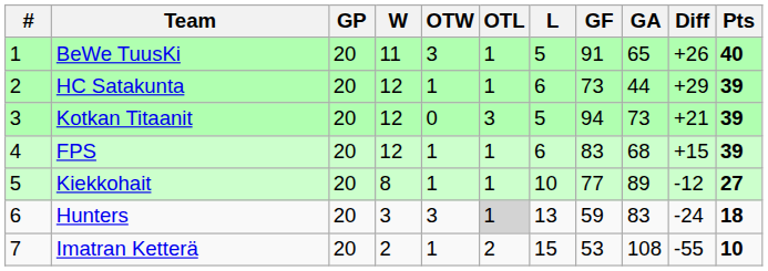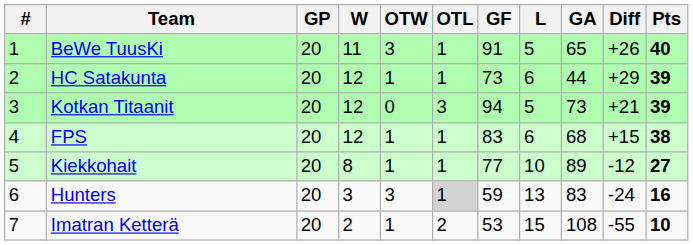 <table class="wikitable">
 <tr>
 <th style="min-width:1.8em;">#</th>
 <th style="min-width: 13em;">Team</th>
 <th style="min-width: 1.8em;">GP</th>
 <th style="min-width: 1.8em;">W</th>
 <th style="min-width: 1.8em;">OTW</th>
 <th style="min-width: 1.8em;">OTL</th>
+<th style="min-width: 1.8em;">GF</th>
 <th style="min-width: 1.8em;">L</th>
-<th style="min-width: 1.8em;">GF</th>
 <th style="min-width: 1.8em;">GA</th>
 <th style="min-width: 1.8em;">Diff</th>
 <th style="min-width: 1.8em;">Pts</th>
 </tr>
 <tr style="background:#B0FFB0;">
 <td>1</td>
 <td style="text-align:left;"><a href='#'>BeWe TuusKi</a></td>
 <td>20</td>
 <td>11</td>
 <td>3</td>
 <td>1</td>
+<td>91</td>
 <td>5</td>
-<td>91</td>
 <td>65</td>
 <td>+26</td>
 <td style="font-weight:bold;">40</td>
 </tr>
 <tr style="background:#B0FFB0;">
 <td>2</td>
 <td style="text-align:left;"><a href='#'>HC Satakunta</a></td>
 <td>20</td>
 <td>12</td>
 <td>1</td>
 <td>1</td>
+<td>73</td>
 <td>6</td>
-<td>73</td>
 <td>44</td>
 <td>+29</td>
 <td style="font-weight:bold;">39</td>
 </tr>
 <tr style="background:#B0FFB0;">
 <td>3</td>
 <td style="text-align:left;"><a href='#'>Kotkan Titaanit</a></td>
 <td>20</td>
 <td>12</td>
 <td>0</td>
 <td>3</td>
+<td>94</td>
 <td>5</td>
-<td>94</td>
 <td>73</td>
 <td>+21</td>
 <td style="font-weight:bold;">39</td>
 </tr>
 <tr style="background:#CCFFCC;">
 <td>4</td>
 <td style="text-align:left;"><a href='#'>FPS</a></td>
 <td>20</td>
 <td>12</td>
 <td>1</td>
 <td>1</td>
+<td>83</td>
 <td>6</td>
-<td>83</td>
 <td>68</td>
 <td>+15</td>
-<td style="font-weight:bold;">39</td>
+<td style="font-weight:bold;">38</td>
 </tr>
 <tr style="background:#CCFFCC;">
 <td>5</td>
 <td style="text-align:left;"><a href='#'>Kiekkohait</a></td>
 <td>20</td>
 <td>8</td>
 <td>1</td>
 <td>1</td>
+<td>77</td>
 <td>10</td>
-<td>77</td>
 <td>89</td>
 <td>-12</td>
 <td style="font-weight:bold;">27</td>
 </tr>
 <tr style="">
 <td>6</td>
 <td style="text-align:left;"><a href='#'>Hunters</a></td>
 <td>20</td>
 <td>3</td>
 <td>3</td>
 <td style="background: lightgrey;">1</td>
+<td>59</td>
 <td>13</td>
-<td>59</td>
 <td>83</td>
 <td>-24</td>
-<td style="font-weight:bold;">18</td>
+<td style="font-weight:bold;">16</td>
 </tr>
 <tr style="">
 <td>7</td>
 <td style="text-align:left;"><a href='#'>Imatran Ketterä</a></td>
 <td>20</td>
 <td>2</td>
 <td>1</td>
 <td>2</td>
+<td>53</td>
 <td>15</td>
-<td>53</td>
 <td>108</td>
 <td>-55</td>
 <td style="font-weight:bold;">10</td>
 </tr>
 </table>
